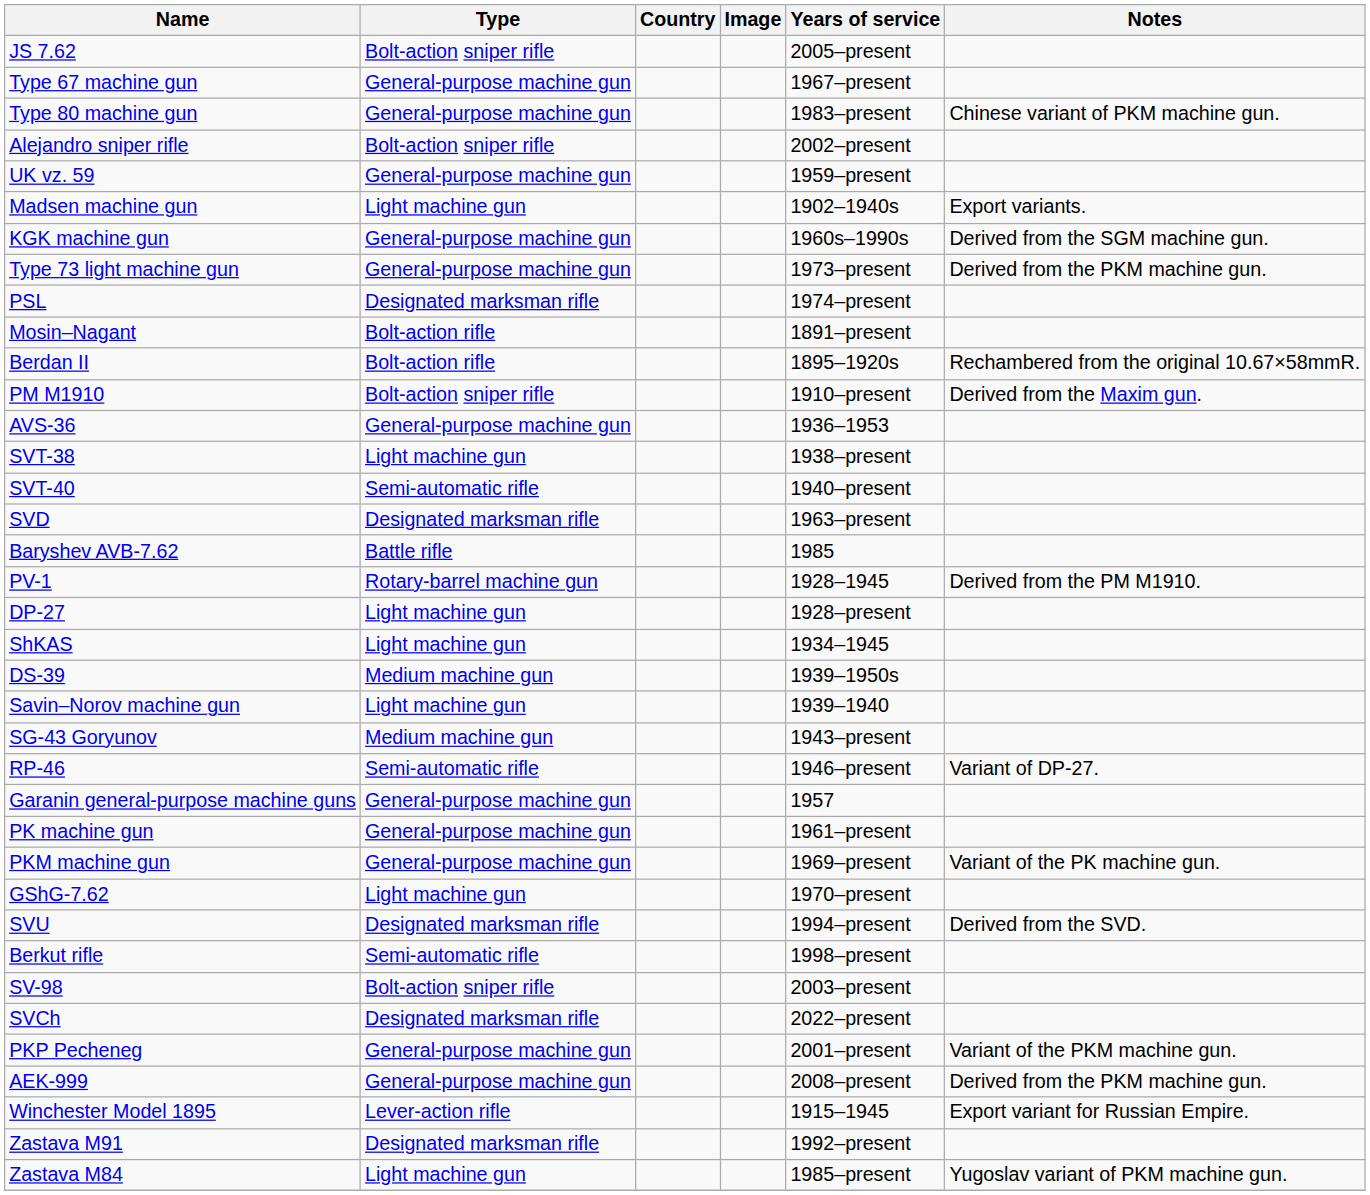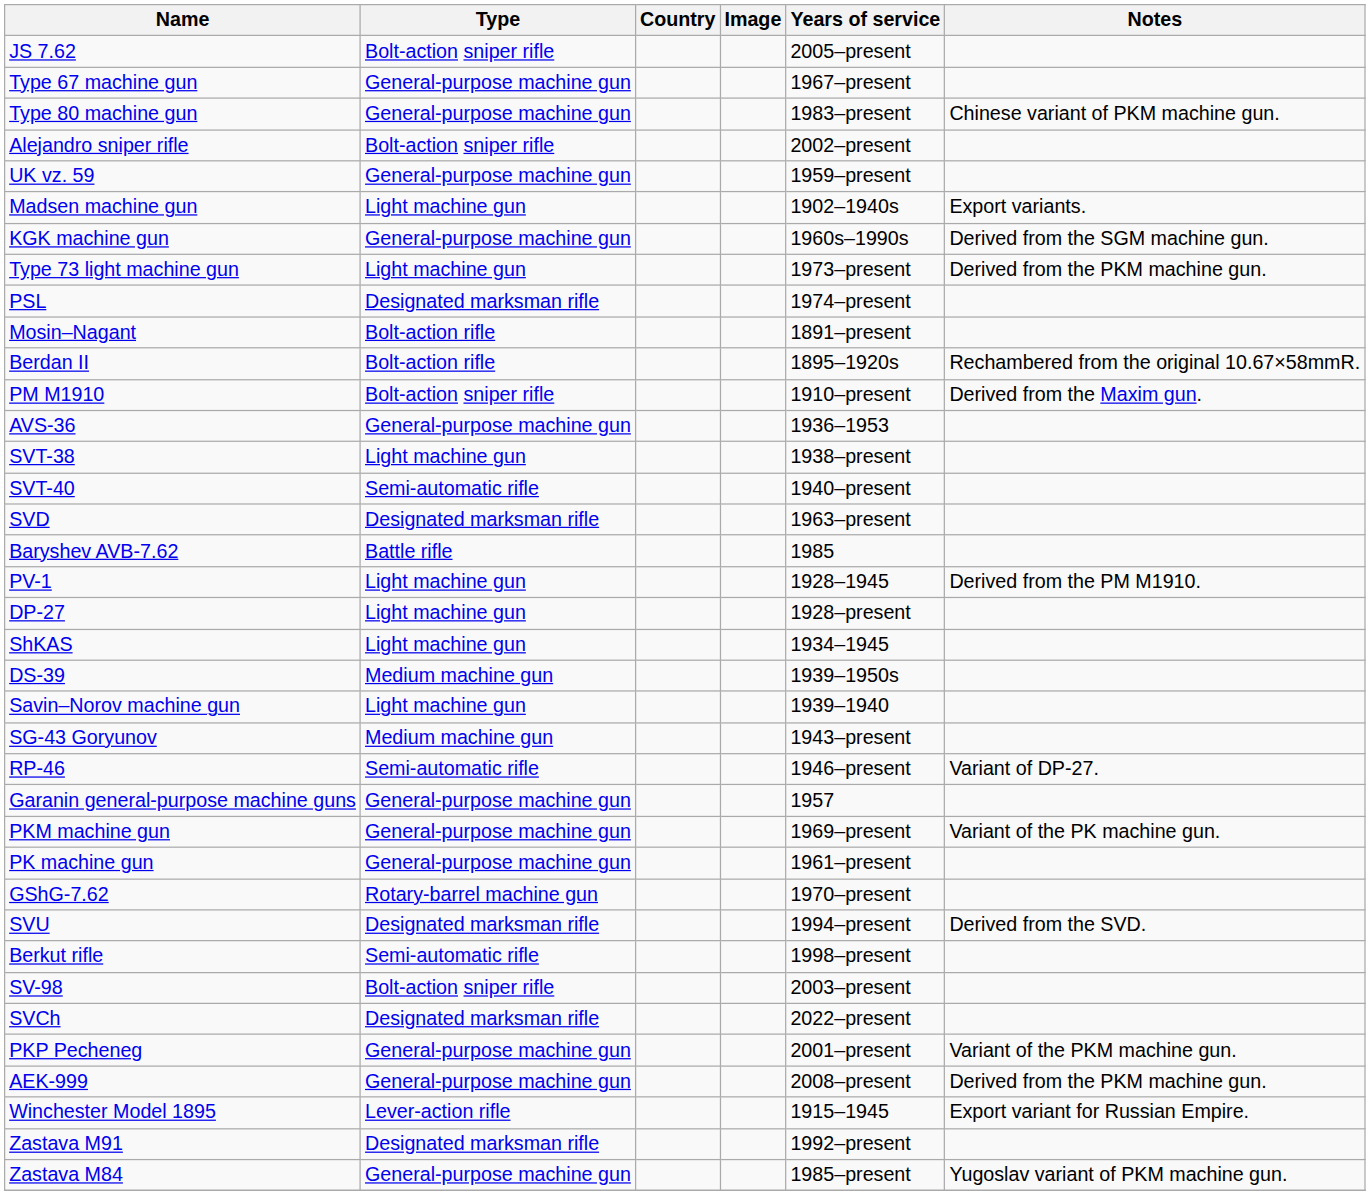 <table class="wikitable sortable">
 <tr>
 <th>Name</th>
 <th>Type</th>
 <th>Country</th>
 <th>Image</th>
 <th>Years of service</th>
 <th>Notes</th>
 </tr>
 <tr>
 <td><a href='#'>JS 7.62</a></td>
 <td><a href='#'>Bolt-action</a> <a href='#'>sniper rifle</a></td>
 <td></td>
 <td></td>
 <td>2005–present</td>
 <td></td>
 </tr>
 <tr>
 <td><a href='#'>Type 67 machine gun</a></td>
 <td><a href='#'>General-purpose machine gun</a></td>
 <td></td>
 <td></td>
 <td>1967–present</td>
 <td></td>
 </tr>
 <tr>
 <td><a href='#'>Type 80 machine gun</a></td>
 <td><a href='#'>General-purpose machine gun</a></td>
 <td></td>
 <td></td>
 <td>1983–present</td>
 <td>Chinese variant of PKM machine gun.</td>
 </tr>
 <tr>
 <td><a href='#'>Alejandro sniper rifle</a></td>
 <td><a href='#'>Bolt-action</a> <a href='#'>sniper rifle</a></td>
 <td></td>
 <td></td>
 <td>2002–present</td>
 <td></td>
 </tr>
 <tr>
 <td><a href='#'>UK vz. 59</a></td>
 <td><a href='#'>General-purpose machine gun</a></td>
 <td></td>
 <td></td>
 <td>1959–present</td>
 <td></td>
 </tr>
 <tr>
 <td><a href='#'>Madsen machine gun</a></td>
 <td><a href='#'>Light machine gun</a></td>
 <td></td>
 <td></td>
 <td>1902–1940s</td>
 <td>Export variants.</td>
 </tr>
 <tr>
 <td><a href='#'>KGK machine gun</a></td>
 <td><a href='#'>General-purpose machine gun</a></td>
 <td></td>
 <td></td>
 <td>1960s–1990s</td>
 <td>Derived from the SGM machine gun.</td>
 </tr>
 <tr>
 <td><a href='#'>Type 73 light machine gun</a></td>
-<td><a href='#'>General-purpose machine gun</a></td>
+<td><a href='#'>Light machine gun</a></td>
 <td></td>
 <td></td>
 <td>1973–present</td>
 <td>Derived from the PKM machine gun.</td>
 </tr>
 <tr>
 <td><a href='#'>PSL</a></td>
 <td><a href='#'>Designated marksman rifle</a></td>
 <td></td>
 <td></td>
 <td>1974–present</td>
 <td></td>
 </tr>
 <tr>
 <td><a href='#'>Mosin–Nagant</a></td>
 <td><a href='#'>Bolt-action rifle</a></td>
 <td></td>
 <td></td>
 <td>1891–present</td>
 <td></td>
 </tr>
 <tr>
 <td><a href='#'>Berdan II</a></td>
 <td><a href='#'>Bolt-action rifle</a></td>
 <td></td>
 <td></td>
 <td>1895–1920s</td>
 <td>Rechambered from the original 10.67×58mmR.</td>
 </tr>
 <tr>
 <td><a href='#'>PM M1910</a></td>
 <td><a href='#'>Bolt-action</a> <a href='#'>sniper rifle</a></td>
 <td></td>
 <td></td>
 <td>1910–present</td>
 <td>Derived from the <a href='#'>Maxim gun</a>.</td>
 </tr>
 <tr>
 <td><a href='#'>AVS-36</a></td>
 <td><a href='#'>General-purpose machine gun</a></td>
 <td></td>
 <td></td>
 <td>1936–1953</td>
 <td></td>
 </tr>
 <tr>
 <td><a href='#'>SVT-38</a></td>
 <td><a href='#'>Light machine gun</a></td>
 <td></td>
 <td></td>
 <td>1938–present</td>
 <td></td>
 </tr>
 <tr>
 <td><a href='#'>SVT-40</a></td>
 <td><a href='#'>Semi-automatic rifle</a></td>
 <td></td>
 <td></td>
 <td>1940–present</td>
 <td></td>
 </tr>
 <tr>
 <td><a href='#'>SVD</a></td>
 <td><a href='#'>Designated marksman rifle</a></td>
 <td></td>
 <td></td>
 <td>1963–present</td>
 <td></td>
 </tr>
 <tr>
 <td><a href='#'>Baryshev AVB-7.62</a></td>
 <td><a href='#'>Battle rifle</a></td>
 <td></td>
 <td></td>
 <td>1985</td>
 <td></td>
 </tr>
 <tr>
 <td><a href='#'>PV-1</a></td>
-<td><a href='#'>Rotary-barrel machine gun</a></td>
+<td><a href='#'>Light machine gun</a></td>
 <td></td>
 <td></td>
 <td>1928–1945</td>
 <td>Derived from the PM M1910.</td>
 </tr>
 <tr>
 <td><a href='#'>DP-27</a></td>
 <td><a href='#'>Light machine gun</a></td>
 <td></td>
 <td></td>
 <td>1928–present</td>
 <td></td>
 </tr>
 <tr>
 <td><a href='#'>ShKAS</a></td>
 <td><a href='#'>Light machine gun</a></td>
 <td></td>
 <td></td>
 <td>1934–1945</td>
 <td></td>
 </tr>
 <tr>
 <td><a href='#'>DS-39</a></td>
 <td><a href='#'>Medium machine gun</a></td>
 <td></td>
 <td></td>
 <td>1939–1950s</td>
 <td></td>
 </tr>
 <tr>
 <td><a href='#'>Savin–Norov machine gun</a></td>
 <td><a href='#'>Light machine gun</a></td>
 <td></td>
 <td></td>
 <td>1939–1940</td>
 <td></td>
 </tr>
 <tr>
 <td><a href='#'>SG-43 Goryunov</a></td>
 <td><a href='#'>Medium machine gun</a></td>
 <td></td>
 <td></td>
 <td>1943–present</td>
 <td></td>
 </tr>
 <tr>
 <td><a href='#'>RP-46</a></td>
 <td><a href='#'>Semi-automatic rifle</a></td>
 <td></td>
 <td></td>
 <td>1946–present</td>
 <td>Variant of DP-27.</td>
 </tr>
 <tr>
 <td><a href='#'>Garanin general-purpose machine guns</a></td>
 <td><a href='#'>General-purpose machine gun</a></td>
 <td></td>
 <td></td>
 <td>1957</td>
 <td></td>
 </tr>
 <tr>
+<td><a href='#'>PKM machine gun</a></td>
+<td><a href='#'>General-purpose machine gun</a></td>
+<td></td>
+<td></td>
+<td>1969–present</td>
+<td>Variant of the PK machine gun.</td>
+</tr>
+<tr>
 <td><a href='#'>PK machine gun</a></td>
 <td><a href='#'>General-purpose machine gun</a></td>
 <td></td>
 <td></td>
 <td>1961–present</td>
 <td></td>
 </tr>
 <tr>
-<td><a href='#'>PKM machine gun</a></td>
-<td><a href='#'>General-purpose machine gun</a></td>
-<td></td>
-<td></td>
-<td>1969–present</td>
-<td>Variant of the PK machine gun.</td>
-</tr>
-<tr>
 <td><a href='#'>GShG-7.62</a></td>
-<td><a href='#'>Light machine gun</a></td>
+<td><a href='#'>Rotary-barrel machine gun</a></td>
 <td></td>
 <td></td>
 <td>1970–present</td>
 <td></td>
 </tr>
 <tr>
 <td><a href='#'>SVU</a></td>
 <td><a href='#'>Designated marksman rifle</a></td>
 <td></td>
 <td></td>
 <td>1994–present</td>
 <td>Derived from the SVD.</td>
 </tr>
 <tr>
 <td><a href='#'>Berkut rifle</a></td>
 <td><a href='#'>Semi-automatic rifle</a></td>
 <td></td>
 <td></td>
 <td>1998–present</td>
 <td></td>
 </tr>
 <tr>
 <td><a href='#'>SV-98</a></td>
 <td><a href='#'>Bolt-action</a> <a href='#'>sniper rifle</a></td>
 <td></td>
 <td></td>
 <td>2003–present</td>
 <td></td>
 </tr>
 <tr>
 <td><a href='#'>SVCh</a></td>
 <td><a href='#'>Designated marksman rifle</a></td>
 <td></td>
 <td></td>
 <td>2022–present</td>
 <td></td>
 </tr>
 <tr>
 <td><a href='#'>PKP Pecheneg</a></td>
 <td><a href='#'>General-purpose machine gun</a></td>
 <td></td>
 <td></td>
 <td>2001–present</td>
 <td>Variant of the PKM machine gun.</td>
 </tr>
 <tr>
 <td><a href='#'>AEK-999</a></td>
 <td><a href='#'>General-purpose machine gun</a></td>
 <td></td>
 <td></td>
 <td>2008–present</td>
 <td>Derived from the PKM machine gun.</td>
 </tr>
 <tr>
 <td><a href='#'>Winchester Model 1895</a></td>
 <td><a href='#'>Lever-action rifle</a></td>
 <td></td>
 <td></td>
 <td>1915–1945</td>
 <td>Export variant for Russian Empire.</td>
 </tr>
 <tr>
 <td><a href='#'>Zastava M91</a></td>
 <td><a href='#'>Designated marksman rifle</a></td>
 <td></td>
 <td></td>
 <td>1992–present</td>
 <td></td>
 </tr>
 <tr>
 <td><a href='#'>Zastava M84</a></td>
-<td><a href='#'>Light machine gun</a></td>
+<td><a href='#'>General-purpose machine gun</a></td>
 <td></td>
 <td></td>
 <td>1985–present</td>
 <td>Yugoslav variant of PKM machine gun.</td>
 </tr>
 <tr>
 </tr>
 </table>
